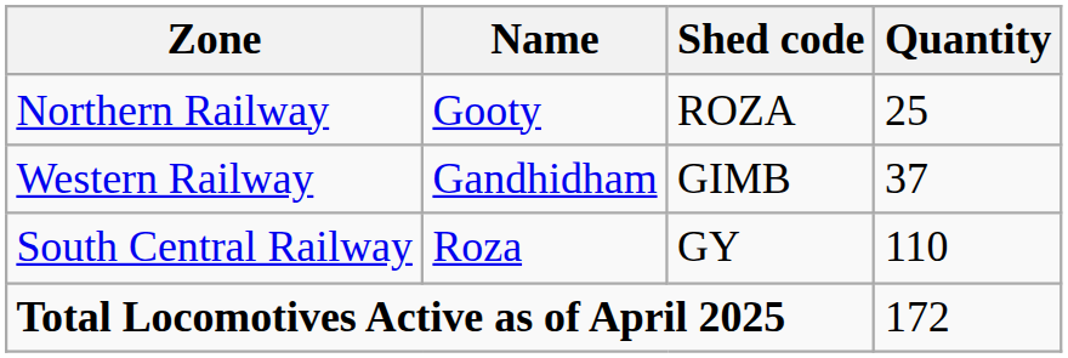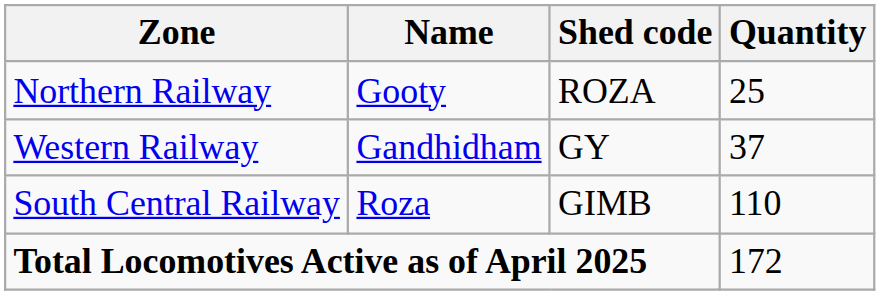 <table class="wikitable">
 <tr>
 <th>Zone</th>
 <th>Name</th>
 <th>Shed code</th>
 <th>Quantity</th>
 </tr>
 <tr>
 <td><a href='#'>Northern Railway</a></td>
 <td><a href='#'>Gooty</a></td>
 <td>ROZA</td>
 <td>25</td>
 </tr>
 <tr>
 <td><a href='#'>Western Railway</a></td>
 <td><a href='#'>Gandhidham</a></td>
-<td>GIMB</td>
+<td>GY</td>
 <td>37</td>
 </tr>
 <tr>
 <td><a href='#'>South Central Railway</a></td>
 <td><a href='#'>Roza</a></td>
-<td>GY</td>
+<td>GIMB</td>
 <td>110</td>
 </tr>
 <tr>
 <td colspan="3"><strong>Total Locomotives Active as of April 2025</strong> </td>
 <td>172</td>
 </tr>
 </table>
